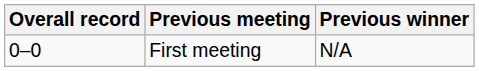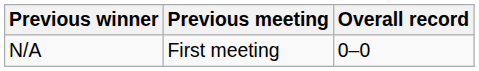 <table class="wikitable">
 <tr>
+<th>Previous winner</th>
+<th>Previous meeting</th>
 <th>Overall record</th>
-<th>Previous meeting</th>
-<th>Previous winner</th>
 </tr>
 <tr>
+<td>N/A</td>
+<td>First meeting</td>
 <td>0–0</td>
-<td>First meeting</td>
-<td>N/A</td>
 </tr>
 </table>
